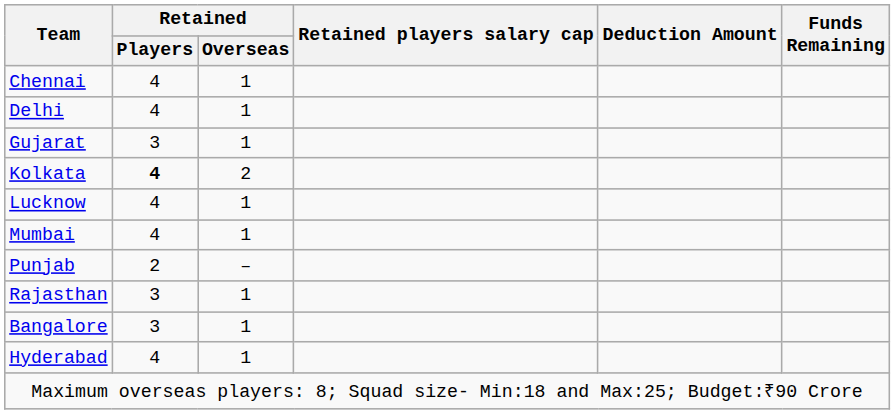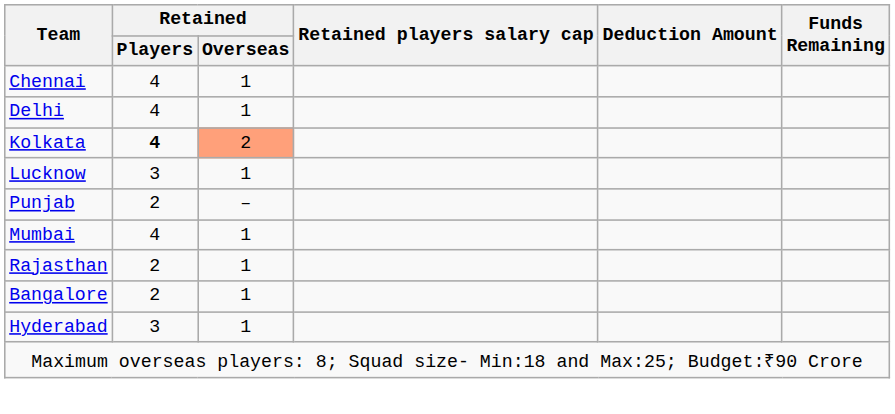 <table class=wikitable style="margin:0; font-size:90%; text-align:center">
 <tr>
 <th rowspan="2">Team</th>
 <th colspan="2">Retained</th>
 <th rowspan="2">Retained players salary cap</th>
 <th rowspan="2">Deduction Amount</th>
 <th rowspan="2">Funds<br> Remaining</th>
 </tr>
 <tr>
 <th>Players</th>
 <th>Overseas</th>
 </tr>
 <tr>
 <td style="text-align:left"><a href='#'>Chennai</a></td>
 <td>4</td>
 <td>1</td>
 <td></td>
 <td></td>
 <td></td>
 </tr>
 <tr>
 <td style="text-align:left"><a href='#'>Delhi</a></td>
 <td>4</td>
 <td>1</td>
 <td></td>
 <td></td>
 <td></td>
 </tr>
 <tr>
-<td style="text-align:left"><a href='#'>Gujarat</a></td>
-<td>3</td>
-<td>1</td>
-<td></td>
-<td></td>
-<td></td>
-</tr>
-<tr>
 <td style="text-align:left"><a href='#'>Kolkata</a></td>
 <td><strong>4</strong></td>
-<td>2</td>
+<td style="background: lightsalmon;">2</td>
 <td></td>
 <td></td>
 <td></td>
 </tr>
 <tr>
 <td style="text-align:left"><a href='#'>Lucknow</a></td>
-<td>4</td>
-<td>1</td>
-<td></td>
-<td></td>
-<td></td>
-</tr>
-<tr>
-<td style="text-align:left"><a href='#'>Mumbai</a></td>
-<td>4</td>
+<td>3</td>
 <td>1</td>
 <td></td>
 <td></td>
 <td></td>
 </tr>
 <tr>
 <td style="text-align:left"><a href='#'>Punjab</a></td>
 <td>2</td>
 <td>–</td>
 <td></td>
 <td></td>
 <td></td>
 </tr>
 <tr>
+<td style="text-align:left"><a href='#'>Mumbai</a></td>
+<td>4</td>
+<td>1</td>
+<td></td>
+<td></td>
+<td></td>
+</tr>
+<tr>
 <td style="text-align:left"><a href='#'>Rajasthan</a></td>
-<td>3</td>
+<td>2</td>
 <td>1</td>
 <td></td>
 <td></td>
 <td></td>
 </tr>
 <tr>
 <td style="text-align:left"><a href='#'>Bangalore</a></td>
-<td>3</td>
+<td>2</td>
 <td>1</td>
 <td></td>
 <td></td>
 <td></td>
 </tr>
 <tr>
 <td style="text-align:left"><a href='#'>Hyderabad</a></td>
-<td>4</td>
+<td>3</td>
 <td>1</td>
 <td></td>
 <td></td>
 <td></td>
 </tr>
 <tr>
 <td colspan="6">Maximum overseas players: 8; Squad size- Min:18 and Max:25; Budget:₹90 Crore</td>
 </tr>
 </table>
